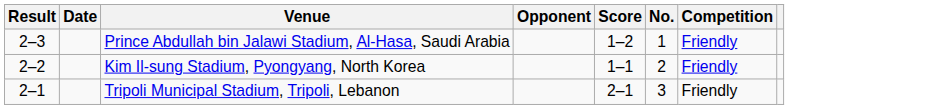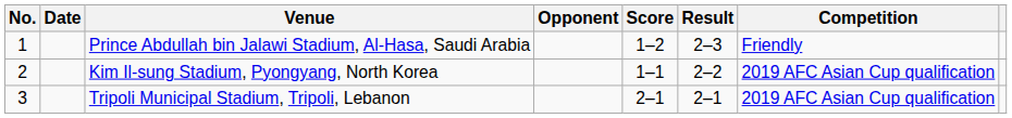 <table class="wikitable sortable">
 <tr>
-<th scope="col">Result</th>
+<th scope="col">No.</th>
 <th scope="col">Date</th>
 <th scope="col">Venue</th>
 <th scope="col">Opponent</th>
 <th scope="col">Score</th>
-<th scope="col">No.</th>
+<th scope="col">Result</th>
 <th scope="col">Competition</th>
 <th scope="col" class="unsortable"></th>
 </tr>
 <tr>
-<td align="center">2–3</td>
+<td align="center">1</td>
 <td></td>
 <td><a href='#'>Prince Abdullah bin Jalawi Stadium</a>, <a href='#'>Al-Hasa</a>, Saudi Arabia</td>
 <td></td>
 <td align="center">1–2</td>
-<td align="center">1</td>
+<td align="center">2–3</td>
 <td><a href='#'>Friendly</a></td>
 <td></td>
 </tr>
 <tr>
-<td align="center">2–2</td>
+<td align="center">2</td>
 <td></td>
 <td><a href='#'>Kim Il-sung Stadium</a>, <a href='#'>Pyongyang</a>, North Korea</td>
 <td></td>
 <td align="center">1–1</td>
-<td align="center">2</td>
-<td><a href='#'>Friendly</a></td>
+<td align="center">2–2</td>
+<td><a href='#'>2019 AFC Asian Cup qualification</a></td>
 <td></td>
 </tr>
 <tr>
-<td align="center">2–1</td>
+<td align="center">3</td>
 <td></td>
 <td><a href='#'>Tripoli Municipal Stadium</a>, <a href='#'>Tripoli</a>, Lebanon</td>
 <td></td>
 <td align="center">2–1</td>
-<td align="center">3</td>
-<td>Friendly</td>
+<td align="center">2–1</td>
+<td><a href='#'>2019 AFC Asian Cup qualification</a></td>
 <td></td>
 </tr>
 </table>
